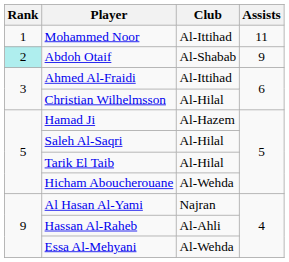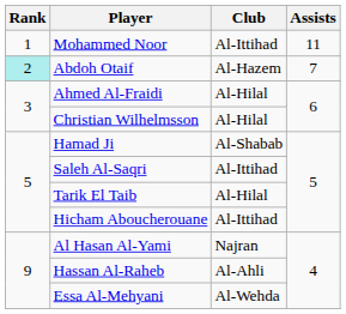 <table class="wikitable" style="text-align:center">
 <tr>
 <th>Rank</th>
 <th>Player</th>
 <th>Club</th>
 <th>Assists</th>
 </tr>
 <tr>
 <td>1</td>
 <td align="left"> <a href='#'>Mohammed Noor</a></td>
 <td align="left">Al-Ittihad</td>
 <td>11</td>
 </tr>
 <tr>
 <td style="background: paleturquoise;">2</td>
 <td align="left"> <a href='#'>Abdoh Otaif</a></td>
-<td align="left">Al-Shabab</td>
-<td>9</td>
+<td align="left">Al-Hazem</td>
+<td>7</td>
 </tr>
 <tr>
 <td rowspan=2>3</td>
 <td align="left"> <a href='#'>Ahmed Al-Fraidi</a></td>
-<td align="left">Al-Ittihad</td>
+<td align="left">Al-Hilal</td>
 <td rowspan=2>6</td>
 </tr>
 <tr>
 <td align="left"> <a href='#'>Christian Wilhelmsson</a></td>
 <td align="left">Al-Hilal</td>
 </tr>
 <tr>
 <td rowspan=4>5</td>
 <td align="left"> <a href='#'>Hamad Ji</a></td>
-<td align="left">Al-Hazem</td>
+<td align="left">Al-Shabab</td>
 <td rowspan=4>5</td>
 </tr>
 <tr>
 <td align="left"> <a href='#'>Saleh Al-Saqri</a></td>
-<td align="left">Al-Hilal</td>
+<td align="left">Al-Ittihad</td>
 </tr>
 <tr>
 <td align="left"> <a href='#'>Tarik El Taib</a></td>
 <td align="left">Al-Hilal</td>
 </tr>
 <tr>
 <td align="left"> <a href='#'>Hicham Aboucherouane</a></td>
-<td align="left">Al-Wehda</td>
+<td align="left">Al-Ittihad</td>
 </tr>
 <tr>
 <td rowspan=3>9</td>
 <td align="left"> <a href='#'>Al Hasan Al-Yami</a></td>
 <td align="left">Najran</td>
 <td rowspan=3>4</td>
 </tr>
 <tr>
 <td align="left"> <a href='#'>Hassan Al-Raheb</a></td>
 <td align="left">Al-Ahli</td>
 </tr>
 <tr>
 <td align="left"> <a href='#'>Essa Al-Mehyani</a></td>
 <td align="left">Al-Wehda</td>
 </tr>
 </table>
